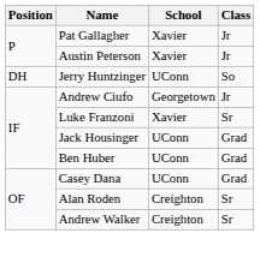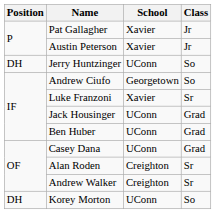 <table class=wikitable>
 <tr>
 <th>Position</th>
 <th>Name</th>
 <th>School</th>
 <th>Class</th>
 </tr>
 <tr>
 <td rowspan=2>P</td>
 <td>Pat Gallagher</td>
 <td>Xavier</td>
 <td>Jr</td>
 </tr>
 <tr>
 <td>Austin Peterson</td>
 <td>Xavier</td>
 <td>Jr</td>
 </tr>
 <tr>
 <td>DH</td>
 <td>Jerry Huntzinger</td>
 <td>UConn</td>
 <td>So</td>
 </tr>
 <tr>
 <td rowspan=4>IF</td>
 <td>Andrew Ciufo</td>
 <td>Georgetown</td>
-<td>Jr</td>
+<td>So</td>
 </tr>
 <tr>
 <td>Luke Franzoni</td>
 <td>Xavier</td>
 <td>Sr</td>
 </tr>
 <tr>
 <td>Jack Housinger</td>
 <td>UConn</td>
 <td>Grad</td>
 </tr>
 <tr>
 <td>Ben Huber</td>
 <td>UConn</td>
 <td>Grad</td>
 </tr>
 <tr>
 <td rowspan=3>OF</td>
 <td>Casey Dana</td>
 <td>UConn</td>
 <td>Grad</td>
 </tr>
 <tr>
 <td>Alan Roden</td>
 <td>Creighton</td>
 <td>Sr</td>
 </tr>
 <tr>
 <td>Andrew Walker</td>
 <td>Creighton</td>
 <td>Sr</td>
 </tr>
+<tr>
+<td>DH</td>
+<td>Korey Morton</td>
+<td>UConn</td>
+<td>So</td>
+</tr>
 </table>
